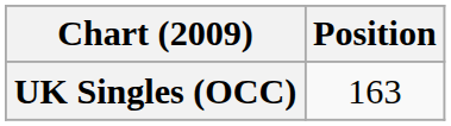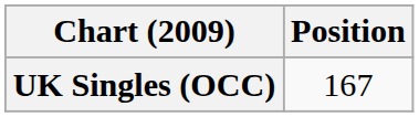 <table class="wikitable plainrowheaders" style="text-align:center">
 <tr>
 <th scope="col">Chart (2009)</th>
 <th scope="col">Position</th>
 </tr>
 <tr>
 <th scope="row">UK Singles (OCC)</th>
-<td>163</td>
+<td>167</td>
 </tr>
 </table>
